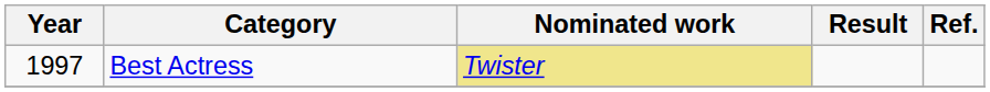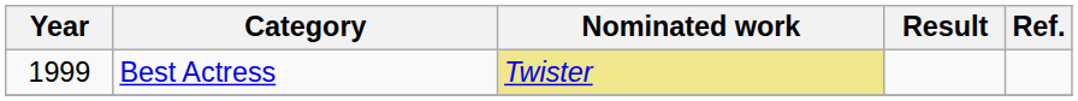 <table class=wikitable>
 <tr>
 <th scope="col" style="width:5em;">Year</th>
 <th scope="col" style="width:26em;">Category</th>
 <th scope="col" style="width:25em;">Nominated work</th>
 <th scope="col" style="width:5em;">Result</th>
 <th>Ref.</th>
 </tr>
 <tr>
-<td style="text-align:center;">1997</td>
+<td style="text-align:center;">1999</td>
 <td><a href='#'>Best Actress</a></td>
 <td style="background: khaki;"><em><a href='#'>Twister</a></em></td>
 <td></td>
 <td></td>
 </tr>
 <tr>
 </tr>
 </table>
